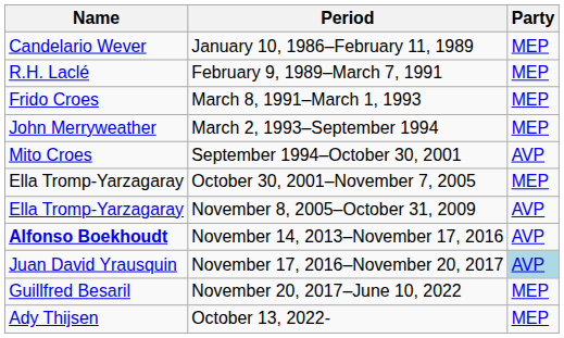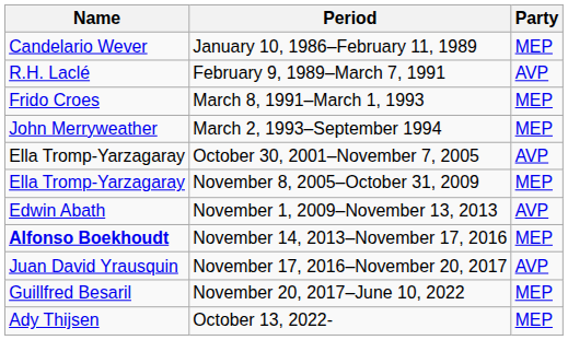 <table class="wikitable vatop">
 <tr>
 <th>Name</th>
 <th>Period</th>
 <th>Party</th>
 </tr>
 <tr>
 <td><a href='#'>Candelario Wever</a></td>
 <td>January 10, 1986–February 11, 1989</td>
 <td><a href='#'>MEP</a></td>
 </tr>
 <tr>
 <td><a href='#'>R.H. Laclé</a></td>
 <td>February 9, 1989–March 7, 1991</td>
-<td><a href='#'>MEP</a></td>
+<td><a href='#'>AVP</a></td>
 </tr>
 <tr>
 <td><a href='#'>Frido Croes</a></td>
 <td>March 8, 1991–March 1, 1993</td>
 <td><a href='#'>MEP</a></td>
 </tr>
 <tr>
 <td><a href='#'>John Merryweather</a></td>
 <td>March 2, 1993–September 1994</td>
 <td><a href='#'>MEP</a></td>
 </tr>
 <tr>
-<td><a href='#'>Mito Croes</a></td>
-<td>September 1994–October 30, 2001</td>
-<td><a href='#'>AVP</a></td>
-</tr>
-<tr>
 <td>Ella Tromp-Yarzagaray</td>
 <td>October 30, 2001–November 7, 2005</td>
-<td><a href='#'>MEP</a></td>
+<td><a href='#'>AVP</a></td>
 </tr>
 <tr>
 <td><a href='#'>Ella Tromp-Yarzagaray</a></td>
 <td>November 8, 2005–October 31, 2009</td>
+<td><a href='#'>MEP</a></td>
+</tr>
+<tr>
+<td><a href='#'>Edwin Abath</a></td>
+<td>November 1, 2009–November 13, 2013</td>
 <td><a href='#'>AVP</a></td>
 </tr>
 <tr>
 <td><strong><a href='#'>Alfonso Boekhoudt</a></strong></td>
 <td>November 14, 2013–November 17, 2016</td>
-<td><a href='#'>AVP</a></td>
+<td><a href='#'>MEP</a></td>
 </tr>
 <tr>
 <td><a href='#'>Juan David Yrausquin</a></td>
 <td>November 17, 2016–November 20, 2017</td>
-<td style="background: lightblue;"><a href='#'>AVP</a></td>
+<td><a href='#'>AVP</a></td>
 </tr>
 <tr>
 <td><a href='#'>Guillfred Besaril</a></td>
 <td>November 20, 2017–June 10, 2022</td>
 <td><a href='#'>MEP</a></td>
 </tr>
 <tr>
 <td><a href='#'>Ady Thijsen</a></td>
 <td>October 13, 2022-</td>
 <td><a href='#'>MEP</a></td>
 </tr>
 </table>
